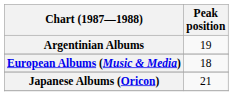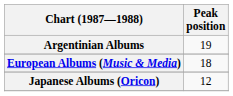 <table class="wikitable sortable plainrowheaders" style="text-align:center">
 <tr>
 <th scope="col">Chart (1987—1988)</th>
 <th scope="col">Peak<br>position</th>
 </tr>
 <tr>
 <th scope="row">Argentinian Albums</th>
 <td align="center">19</td>
 </tr>
 <tr>
 </tr>
 <tr>
 </tr>
 <tr>
 </tr>
 <tr>
 <th scope="row"><a href='#'>European Albums</a> (<em><a href='#'>Music & Media</a></em>)</th>
 <td>18</td>
 </tr>
 <tr>
 </tr>
 <tr>
 <th scope="row">Japanese Albums (<a href='#'>Oricon</a>)</th>
-<td>21</td>
+<td>12</td>
 </tr>
 <tr>
 </tr>
 <tr>
 </tr>
 <tr>
 </tr>
 <tr>
 </tr>
 <tr>
 </tr>
 <tr>
 </tr>
 </table>
